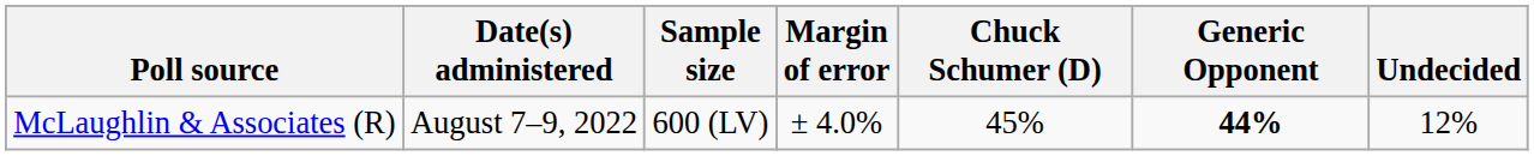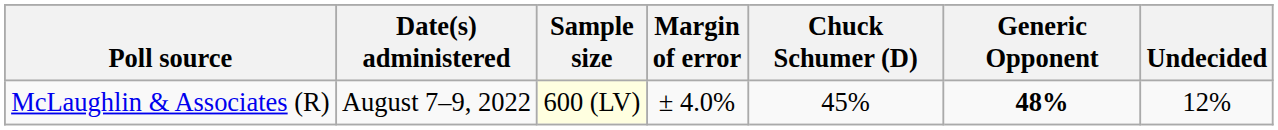 <table class="wikitable" style="font-size:90%;text-align:center;">
 <tr style="vertical-align:bottom">
 <th>Poll source</th>
 <th>Date(s)<br>administered</th>
 <th>Sample<br>size</th>
 <th>Margin<br>of error</th>
 <th style="width:100px;">Chuck<br>Schumer (D)</th>
 <th style="width:100px;">Generic<br>Opponent</th>
 <th>Undecided</th>
 </tr>
 <tr>
 <td style="text-align:left;"><a href='#'>McLaughlin & Associates</a> (R)</td>
 <td>August 7–9, 2022</td>
-<td>600 (LV)</td>
+<td style="background: lightyellow;">600 (LV)</td>
 <td>± 4.0%</td>
 <td>45%</td>
-<td><strong>44%</strong></td>
+<td><strong>48%</strong></td>
 <td>12%</td>
 </tr>
 </table>
